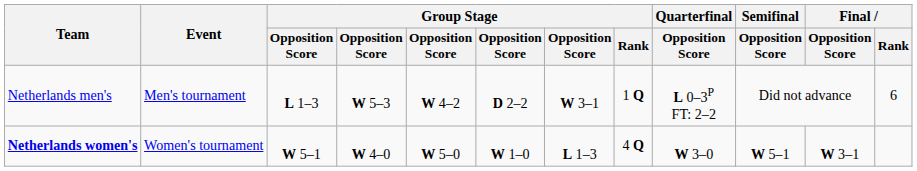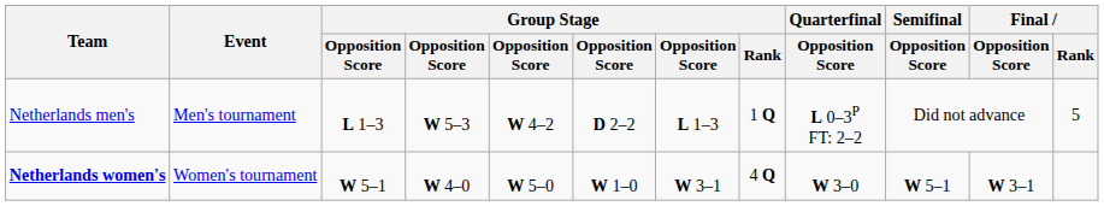 <table class="wikitable" style="font-size:90%">
 <tr>
 <th rowspan=2>Team</th>
 <th rowspan=2>Event</th>
 <th colspan=6>Group Stage</th>
 <th>Quarterfinal</th>
 <th>Semifinal</th>
 <th colspan=2>Final / </th>
 </tr>
 <tr style="font-size:95%">
 <th>Opposition<br>Score</th>
 <th>Opposition<br>Score</th>
 <th>Opposition<br>Score</th>
 <th>Opposition<br>Score</th>
 <th>Opposition<br>Score</th>
 <th>Rank</th>
 <th>Opposition<br>Score</th>
 <th>Opposition<br>Score</th>
 <th>Opposition<br>Score</th>
 <th>Rank</th>
 </tr>
 <tr align=center>
 <td align=left><a href='#'>Netherlands men's</a></td>
 <td align=left><a href='#'>Men's tournament</a></td>
 <td><br><strong>L</strong> 1–3</td>
 <td><br><strong>W</strong> 5–3</td>
 <td><br><strong>W</strong> 4–2</td>
 <td><br><strong>D</strong> 2–2</td>
-<td><br><strong>W</strong> 3–1</td>
+<td><br><strong>L</strong> 1–3</td>
 <td>1 <strong>Q</strong></td>
 <td><br><strong>L</strong> 0–3<sup>P</sup><br>FT: 2–2</td>
 <td colspan=2>Did not advance</td>
-<td>6</td>
+<td>5</td>
 </tr>
 <tr align=center>
 <td align=left><strong><a href='#'>Netherlands women's</a></strong></td>
 <td align=left><a href='#'>Women's tournament</a></td>
 <td><br><strong>W</strong> 5–1</td>
 <td><br><strong>W</strong> 4–0</td>
 <td><br><strong>W</strong> 5–0</td>
 <td><br><strong>W</strong> 1–0</td>
-<td><br><strong>L</strong> 1–3</td>
+<td><br><strong>W</strong> 3–1</td>
 <td>4 <strong>Q</strong></td>
 <td><br><strong>W</strong> 3–0</td>
 <td><br><strong>W</strong> 5–1</td>
 <td><br><strong>W</strong> 3–1</td>
 <td></td>
 </tr>
 </table>
